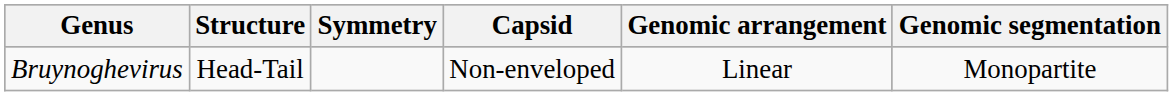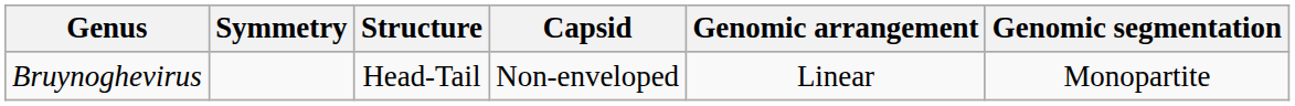 <table class="wikitable sortable" style="text-align:center">
 <tr>
 <th>Genus</th>
+<th>Symmetry</th>
 <th>Structure</th>
-<th>Symmetry</th>
 <th>Capsid</th>
 <th>Genomic arrangement</th>
 <th>Genomic segmentation</th>
 </tr>
 <tr>
 <td><em>Bruynoghevirus</em></td>
+<td></td>
 <td>Head-Tail</td>
-<td></td>
 <td>Non-enveloped</td>
 <td>Linear</td>
 <td>Monopartite</td>
 </tr>
 </table>
